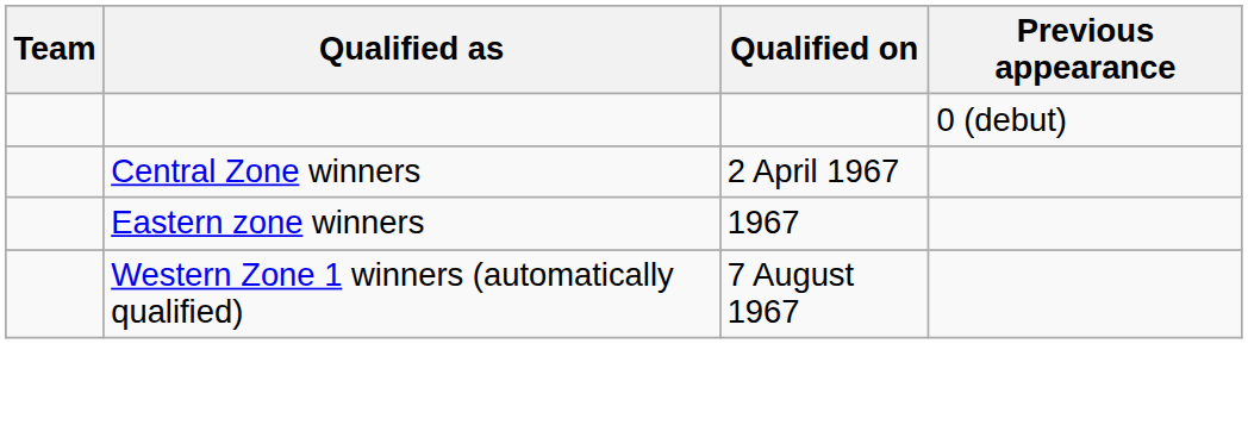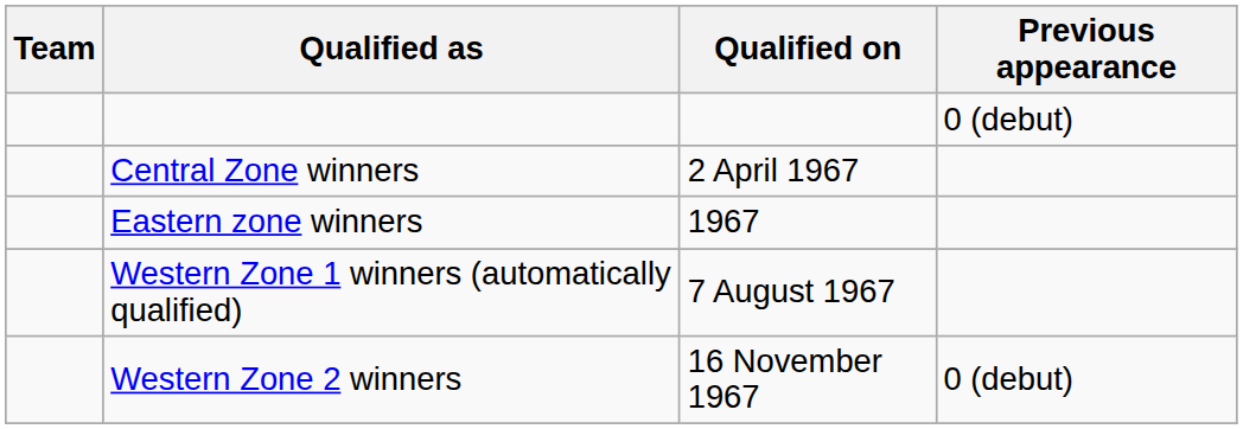 <table class="wikitable sortable" style="text-align:left;">
 <tr>
 <th>Team</th>
 <th>Qualified as</th>
 <th>Qualified on</th>
 <th>Previous appearance</th>
 </tr>
 <tr>
 <td></td>
 <td></td>
 <td></td>
 <td>0 (debut)</td>
 </tr>
 <tr>
 <td></td>
 <td><a href='#'>Central Zone</a> winners</td>
 <td>2 April 1967</td>
 <td></td>
 </tr>
 <tr>
 <td></td>
 <td><a href='#'>Eastern zone</a> winners</td>
 <td>1967</td>
 <td></td>
 </tr>
 <tr>
 <td></td>
 <td><a href='#'>Western Zone 1</a> winners (automatically qualified)</td>
 <td>7 August 1967</td>
 <td></td>
 </tr>
+<tr>
+<td></td>
+<td><a href='#'>Western Zone 2</a> winners</td>
+<td>16 November 1967</td>
+<td>0 (debut)</td>
+</tr>
 </table>
